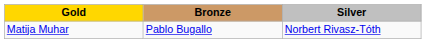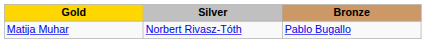 <table class="wikitable" style="text-align:left">
 <tr align="center">
 <td width=200 bgcolor=gold><strong>Gold</strong></td>
+<td width=200 bgcolor=silver><strong>Silver</strong></td>
 <td width=200 bgcolor=CC9966><strong>Bronze</strong></td>
-<td width=200 bgcolor=silver><strong>Silver</strong></td>
 </tr>
 <tr>
 <td><a href='#'>Matija Muhar</a><br></td>
+<td><a href='#'>Norbert Rivasz-Tóth</a><br></td>
 <td><a href='#'>Pablo Bugallo</a><br></td>
-<td><a href='#'>Norbert Rivasz-Tóth</a><br></td>
 </tr>
 </table>
